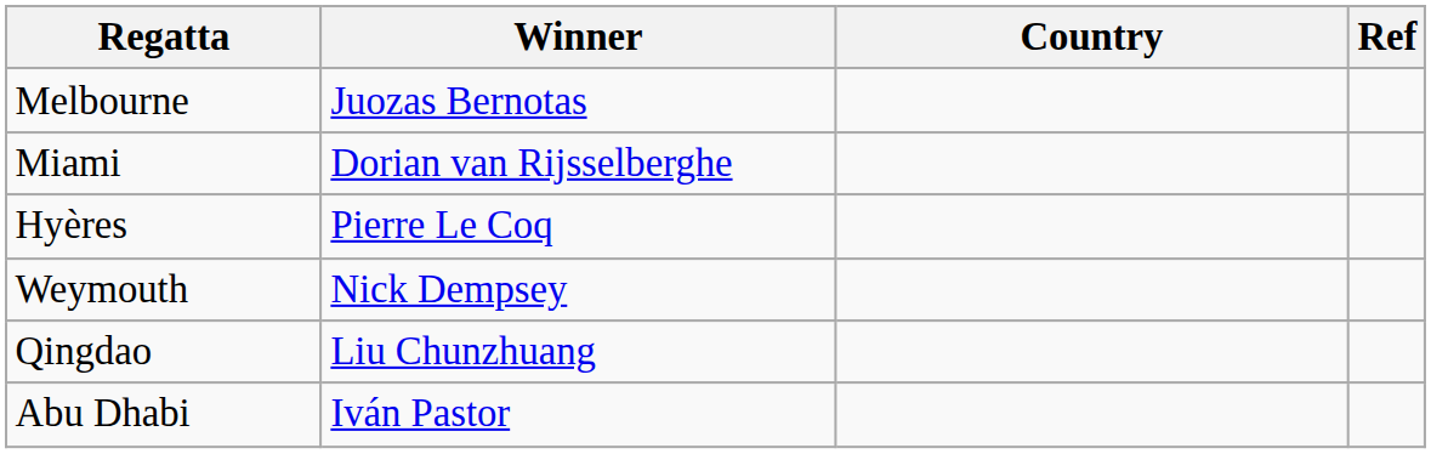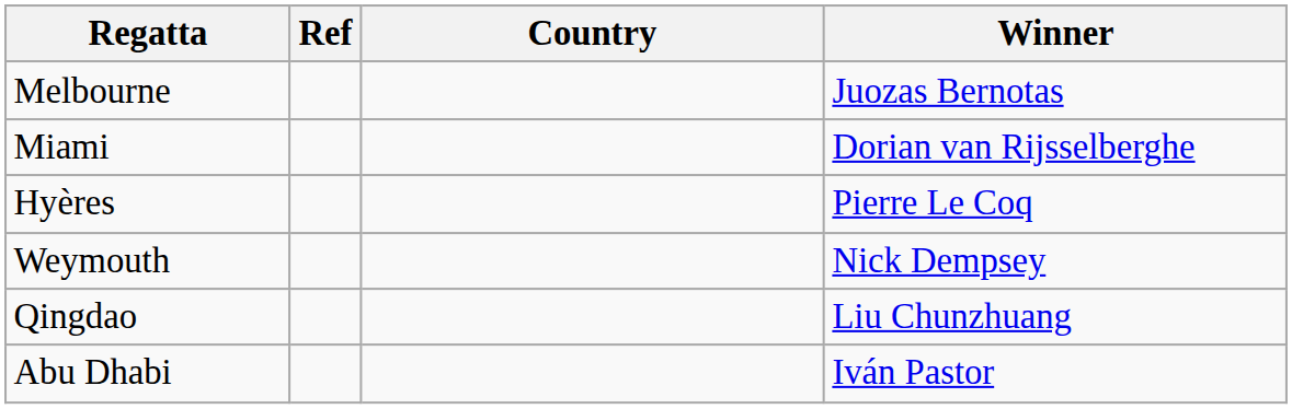 <table class="wikitable">
 <tr>
 <th width=120>Regatta</th>
+<th>Ref</th>
+<th width=200px>Country</th>
 <th width=200px>Winner</th>
-<th width=200px>Country</th>
-<th>Ref</th>
 </tr>
 <tr>
 <td>Melbourne</td>
-<td><a href='#'>Juozas Bernotas</a></td>
 <td></td>
 <td></td>
+<td><a href='#'>Juozas Bernotas</a></td>
 </tr>
 <tr>
 <td>Miami</td>
-<td><a href='#'>Dorian van Rijsselberghe</a></td>
 <td></td>
 <td></td>
+<td><a href='#'>Dorian van Rijsselberghe</a></td>
 </tr>
 <tr>
 <td>Hyères</td>
-<td><a href='#'>Pierre Le Coq</a></td>
 <td></td>
 <td></td>
+<td><a href='#'>Pierre Le Coq</a></td>
 </tr>
 <tr>
 <td>Weymouth</td>
-<td><a href='#'>Nick Dempsey</a></td>
 <td></td>
 <td></td>
+<td><a href='#'>Nick Dempsey</a></td>
 </tr>
 <tr>
 <td>Qingdao</td>
-<td><a href='#'>Liu Chunzhuang</a></td>
 <td></td>
 <td></td>
+<td><a href='#'>Liu Chunzhuang</a></td>
 </tr>
 <tr>
 <td>Abu Dhabi</td>
-<td><a href='#'>Iván Pastor</a></td>
 <td></td>
 <td></td>
+<td><a href='#'>Iván Pastor</a></td>
 </tr>
 </table>
